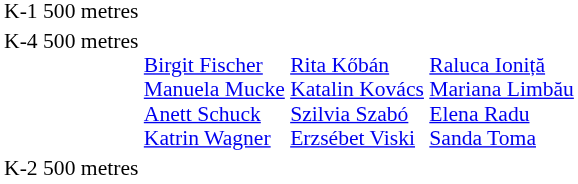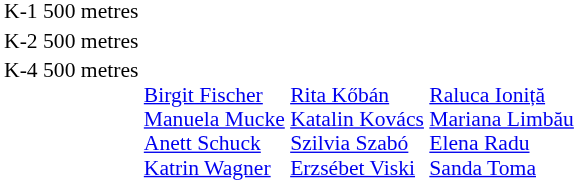 <table>
 <tr valign="top">
 <td>K-1 500 metres<br></td>
+<td></td>
+<td></td>
+<td></td>
+</tr>
+<tr valign="top">
+<td>K-2 500 metres<br></td>
 <td></td>
 <td></td>
 <td></td>
 </tr>
 <tr valign="top">
 <td>K-4 500 metres<br></td>
 <td><br><a href='#'>Birgit Fischer</a><br><a href='#'>Manuela Mucke</a><br><a href='#'>Anett Schuck</a><br><a href='#'>Katrin Wagner</a></td>
 <td><br><a href='#'>Rita Kőbán</a><br><a href='#'>Katalin Kovács</a><br><a href='#'>Szilvia Szabó</a><br><a href='#'>Erzsébet Viski</a></td>
 <td><br><a href='#'>Raluca Ioniță</a><br><a href='#'>Mariana Limbău</a><br><a href='#'>Elena Radu</a><br><a href='#'>Sanda Toma</a></td>
 </tr>
-<tr valign="top">
-<td>K-2 500 metres<br></td>
-<td></td>
-<td></td>
-<td></td>
-</tr>
 </table>
